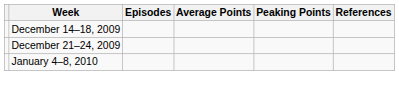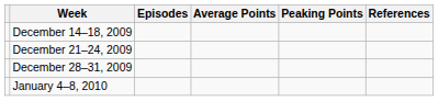 <table class="wikitable">
 <tr>
 <th></th>
 <th>Week</th>
 <th>Episodes</th>
 <th>Average Points</th>
 <th>Peaking Points</th>
 <th>References</th>
 </tr>
 <tr>
 <td></td>
 <td>December 14–18, 2009</td>
 <td></td>
 <td></td>
 <td></td>
 <td></td>
 </tr>
 <tr>
 <td></td>
 <td>December 21–24, 2009</td>
 <td></td>
 <td></td>
 <td></td>
 <td></td>
 </tr>
 <tr>
 <td></td>
+<td>December 28–31, 2009</td>
+<td></td>
+<td></td>
+<td></td>
+<td></td>
+</tr>
+<tr>
+<td></td>
 <td>January 4–8, 2010</td>
 <td></td>
 <td></td>
 <td></td>
 <td></td>
 </tr>
 </table>
